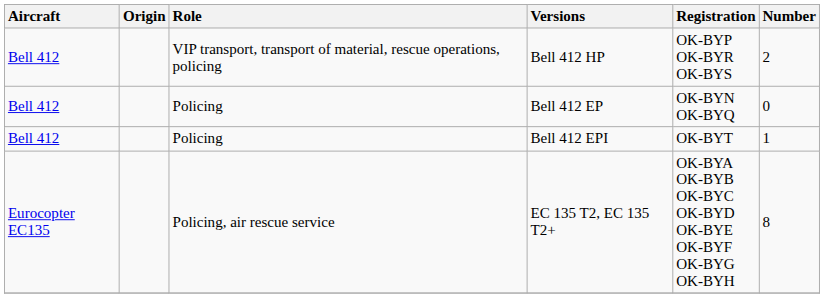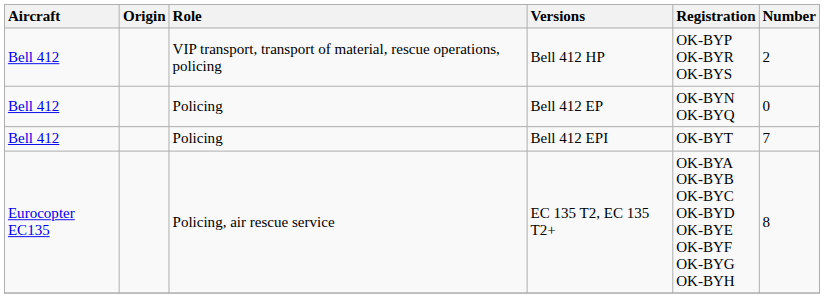 <table class="wikitable">
 <tr>
 <th style="text-align: left;">Aircraft</th>
 <th style="text-align: left;">Origin</th>
 <th style="text-align: left;">Role</th>
 <th style="text-align: left;">Versions</th>
 <th style="text-align: left;">Registration</th>
 <th style="text-align: left;">Number</th>
 </tr>
 <tr>
 <td><a href='#'>Bell 412</a></td>
 <td></td>
 <td>VIP transport, transport of material, rescue operations, policing</td>
 <td>Bell 412 HP</td>
 <td>OK-BYP<br>OK-BYR<br>OK-BYS</td>
 <td>2</td>
 </tr>
 <tr>
 <td><a href='#'>Bell 412</a></td>
 <td></td>
 <td>Policing</td>
 <td>Bell 412 EP</td>
 <td>OK-BYN<br>OK-BYQ</td>
 <td>0</td>
 </tr>
 <tr>
 <td><a href='#'>Bell 412</a></td>
 <td></td>
 <td>Policing</td>
 <td>Bell 412 EPI</td>
 <td>OK-BYT</td>
-<td>1</td>
+<td>7</td>
 </tr>
 <tr>
 <td><a href='#'>Eurocopter EC135</a></td>
 <td></td>
 <td>Policing, air rescue service</td>
 <td>EC 135 T2, EC 135 T2+</td>
 <td>OK-BYA<br>OK-BYB<br>OK-BYC<br>OK-BYD<br>OK-BYE<br>OK-BYF<br>OK-BYG<br>OK-BYH</td>
 <td>8</td>
 </tr>
 <tr>
 </tr>
 </table>
